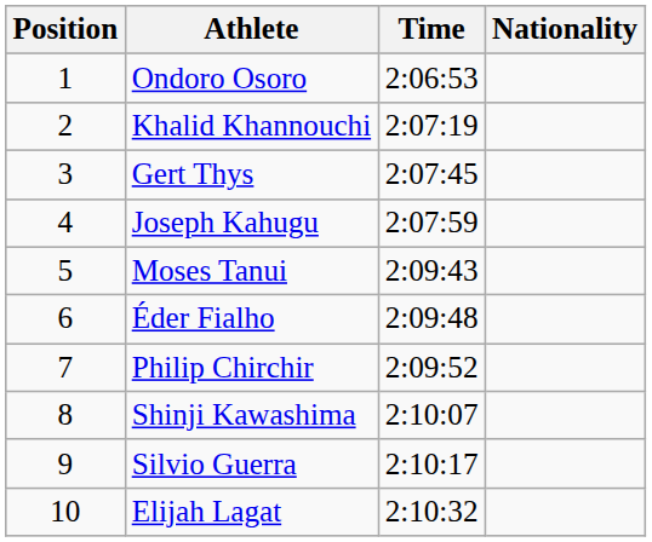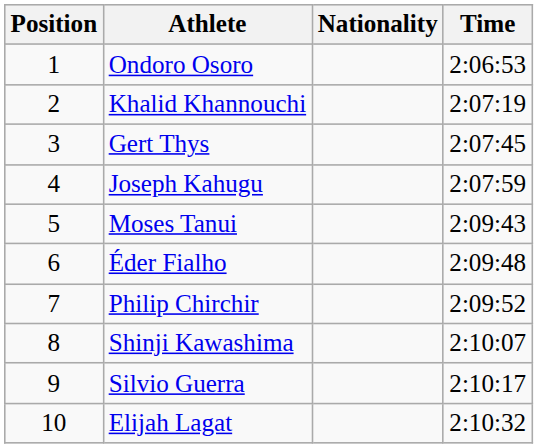 <table class="wikitable sortable">
 <tr>
 <th>Position</th>
 <th>Athlete</th>
+<th>Nationality</th>
 <th>Time</th>
-<th>Nationality</th>
 </tr>
 <tr>
 <td style="text-align:center">1</td>
 <td><a href='#'>Ondoro Osoro</a></td>
+<td></td>
 <td>2:06:53</td>
-<td></td>
 </tr>
 <tr>
 <td style="text-align:center">2</td>
 <td><a href='#'>Khalid Khannouchi</a></td>
+<td></td>
 <td>2:07:19</td>
-<td></td>
 </tr>
 <tr>
 <td style="text-align:center">3</td>
 <td><a href='#'>Gert Thys</a></td>
+<td></td>
 <td>2:07:45</td>
-<td></td>
 </tr>
 <tr>
 <td style="text-align:center">4</td>
 <td><a href='#'>Joseph Kahugu</a></td>
+<td></td>
 <td>2:07:59</td>
-<td></td>
 </tr>
 <tr>
 <td style="text-align:center">5</td>
 <td><a href='#'>Moses Tanui</a></td>
+<td></td>
 <td>2:09:43</td>
-<td></td>
 </tr>
 <tr>
 <td style="text-align:center">6</td>
 <td><a href='#'>Éder Fialho</a></td>
+<td></td>
 <td>2:09:48</td>
-<td></td>
 </tr>
 <tr>
 <td style="text-align:center">7</td>
 <td><a href='#'>Philip Chirchir</a></td>
+<td></td>
 <td>2:09:52</td>
-<td></td>
 </tr>
 <tr>
 <td style="text-align:center">8</td>
 <td><a href='#'>Shinji Kawashima</a></td>
+<td></td>
 <td>2:10:07</td>
-<td></td>
 </tr>
 <tr>
 <td style="text-align:center">9</td>
 <td><a href='#'>Silvio Guerra</a></td>
+<td></td>
 <td>2:10:17</td>
-<td></td>
 </tr>
 <tr>
 <td style="text-align:center">10</td>
 <td><a href='#'>Elijah Lagat</a></td>
+<td></td>
 <td>2:10:32</td>
-<td></td>
 </tr>
 </table>
